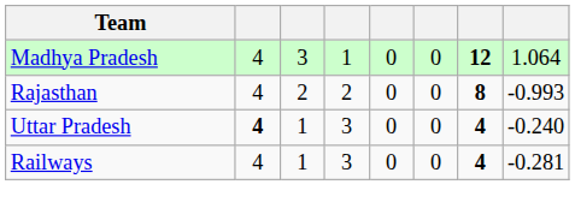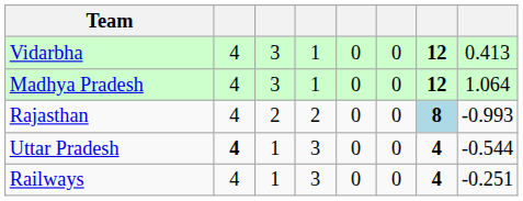 <table class="wikitable" style="text-align:center">
 <tr>
 <th style="width:160px">Team</th>
 <th style="width:25px"></th>
 <th style="width:25px"></th>
 <th style="width:25px"></th>
 <th style="width:25px"></th>
 <th style="width:25px"></th>
 <th style="width:25px"></th>
 <th style="width:25px"></th>
+</tr>
+<tr style="background:#cfc;">
+<td style="text-align:left"><a href='#'>Vidarbha</a> </td>
+<td>4</td>
+<td>3</td>
+<td>1</td>
+<td>0</td>
+<td>0</td>
+<td><strong>12</strong></td>
+<td>0.413</td>
 </tr>
 <tr style="background:#cfc;">
 <td style="text-align:left"><a href='#'>Madhya Pradesh</a></td>
 <td>4</td>
 <td>3</td>
 <td>1</td>
 <td>0</td>
 <td>0</td>
 <td><strong>12</strong></td>
 <td>1.064</td>
 </tr>
 <tr>
 <td style="text-align:left"><a href='#'>Rajasthan</a></td>
 <td>4</td>
 <td>2</td>
 <td>2</td>
 <td>0</td>
 <td>0</td>
-<td><strong>8</strong></td>
+<td style="background: lightblue;"><strong>8</strong></td>
 <td>-0.993</td>
 </tr>
 <tr>
 <td style="text-align:left"><a href='#'>Uttar Pradesh</a> </td>
 <td><strong>4</strong></td>
 <td>1</td>
 <td>3</td>
 <td>0</td>
 <td>0</td>
 <td><strong>4</strong></td>
-<td>-0.240</td>
+<td>-0.544</td>
 </tr>
 <tr>
 <td style="text-align:left"><a href='#'>Railways</a></td>
 <td>4</td>
 <td>1</td>
 <td>3</td>
 <td>0</td>
 <td>0</td>
 <td><strong>4</strong></td>
-<td>-0.281</td>
+<td>-0.251</td>
 </tr>
 </table>
